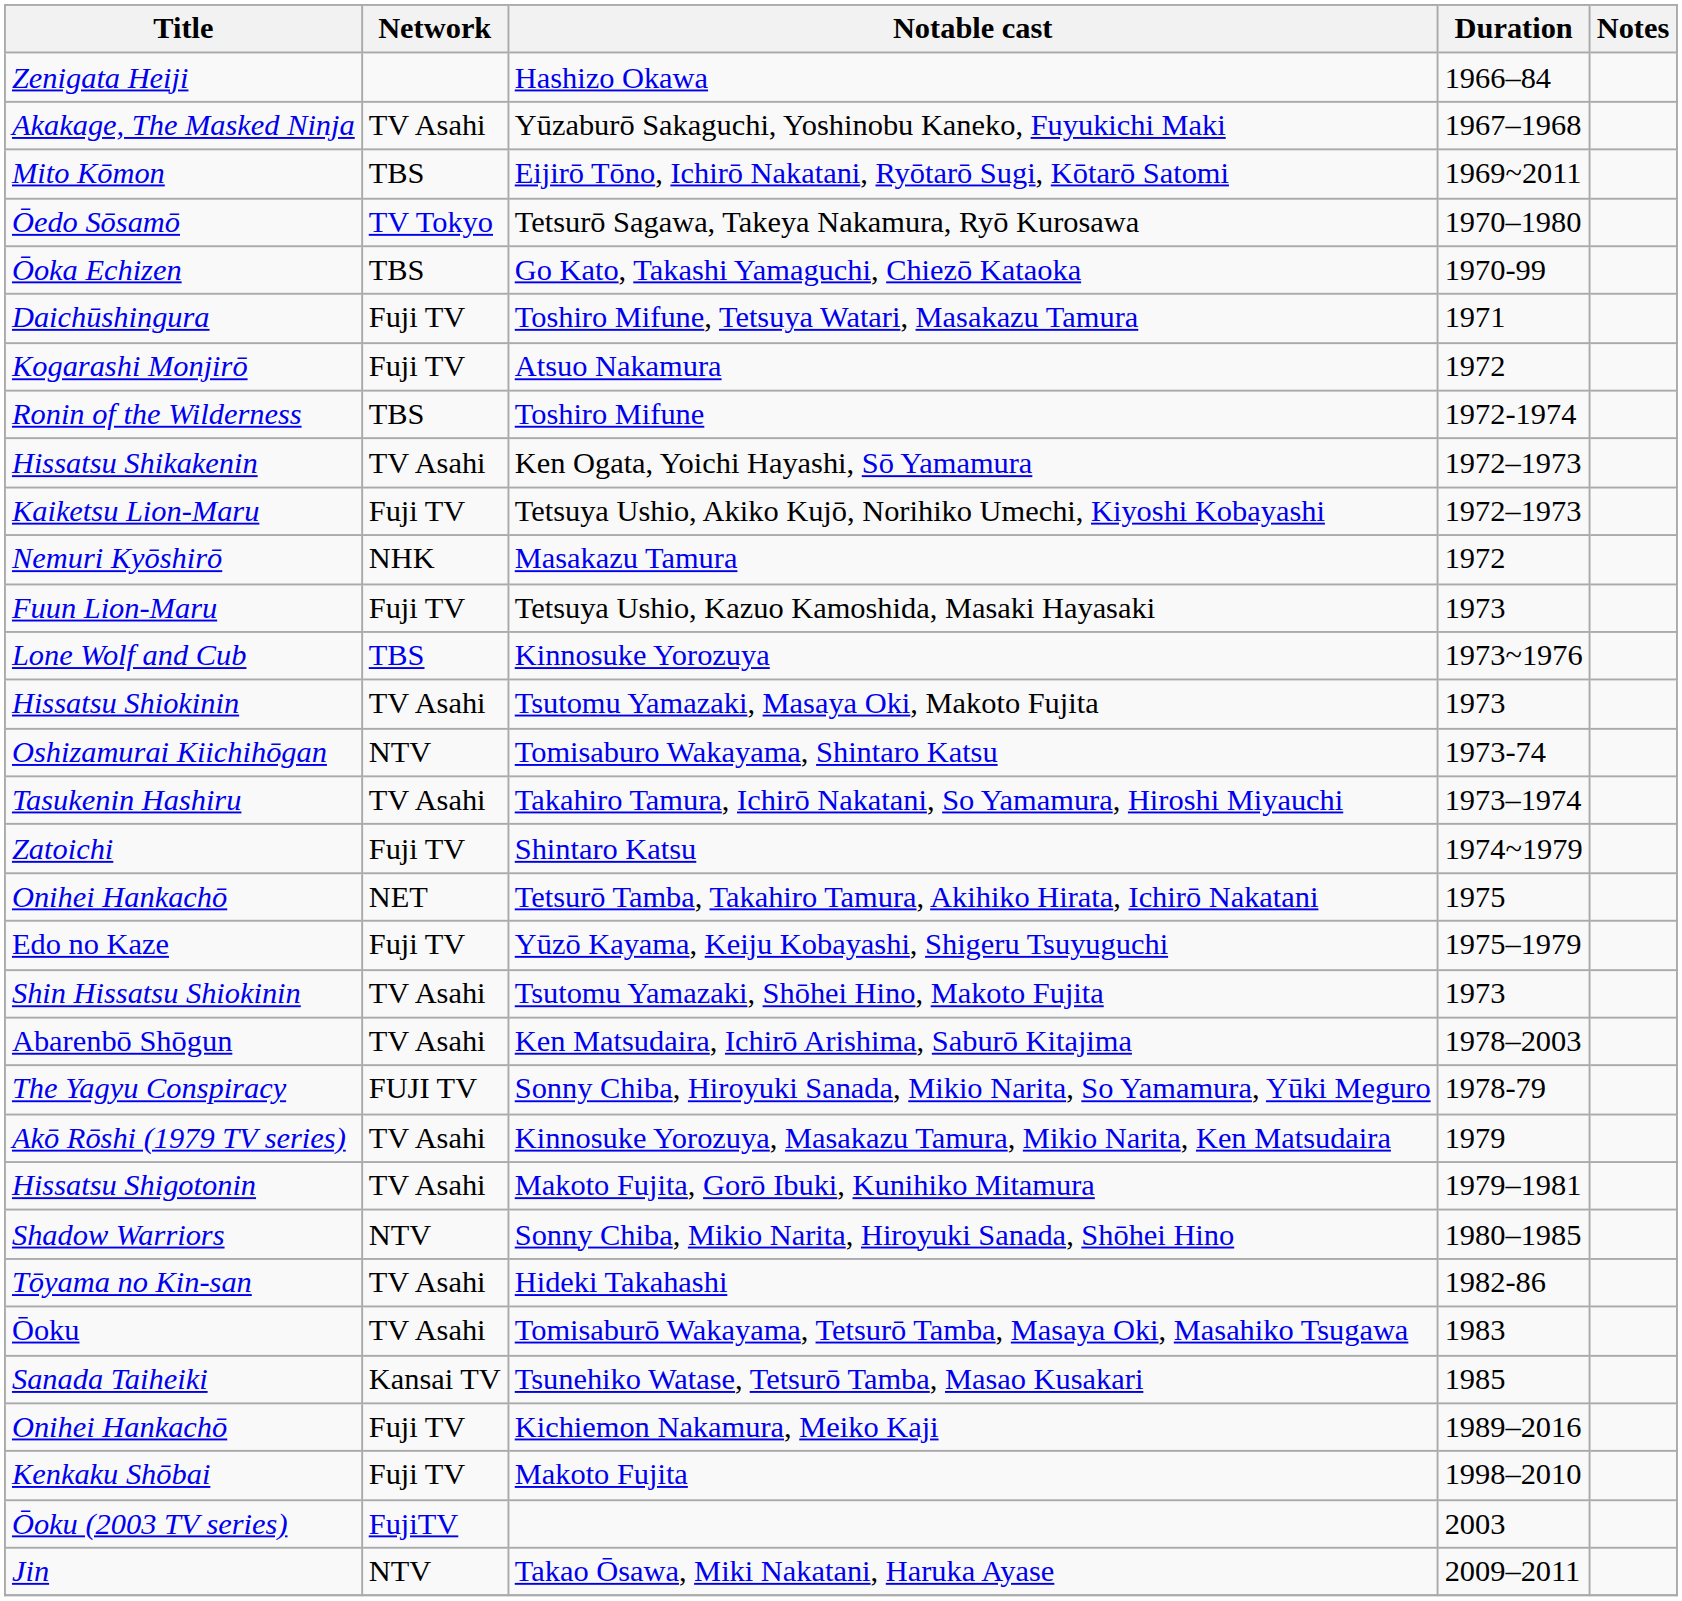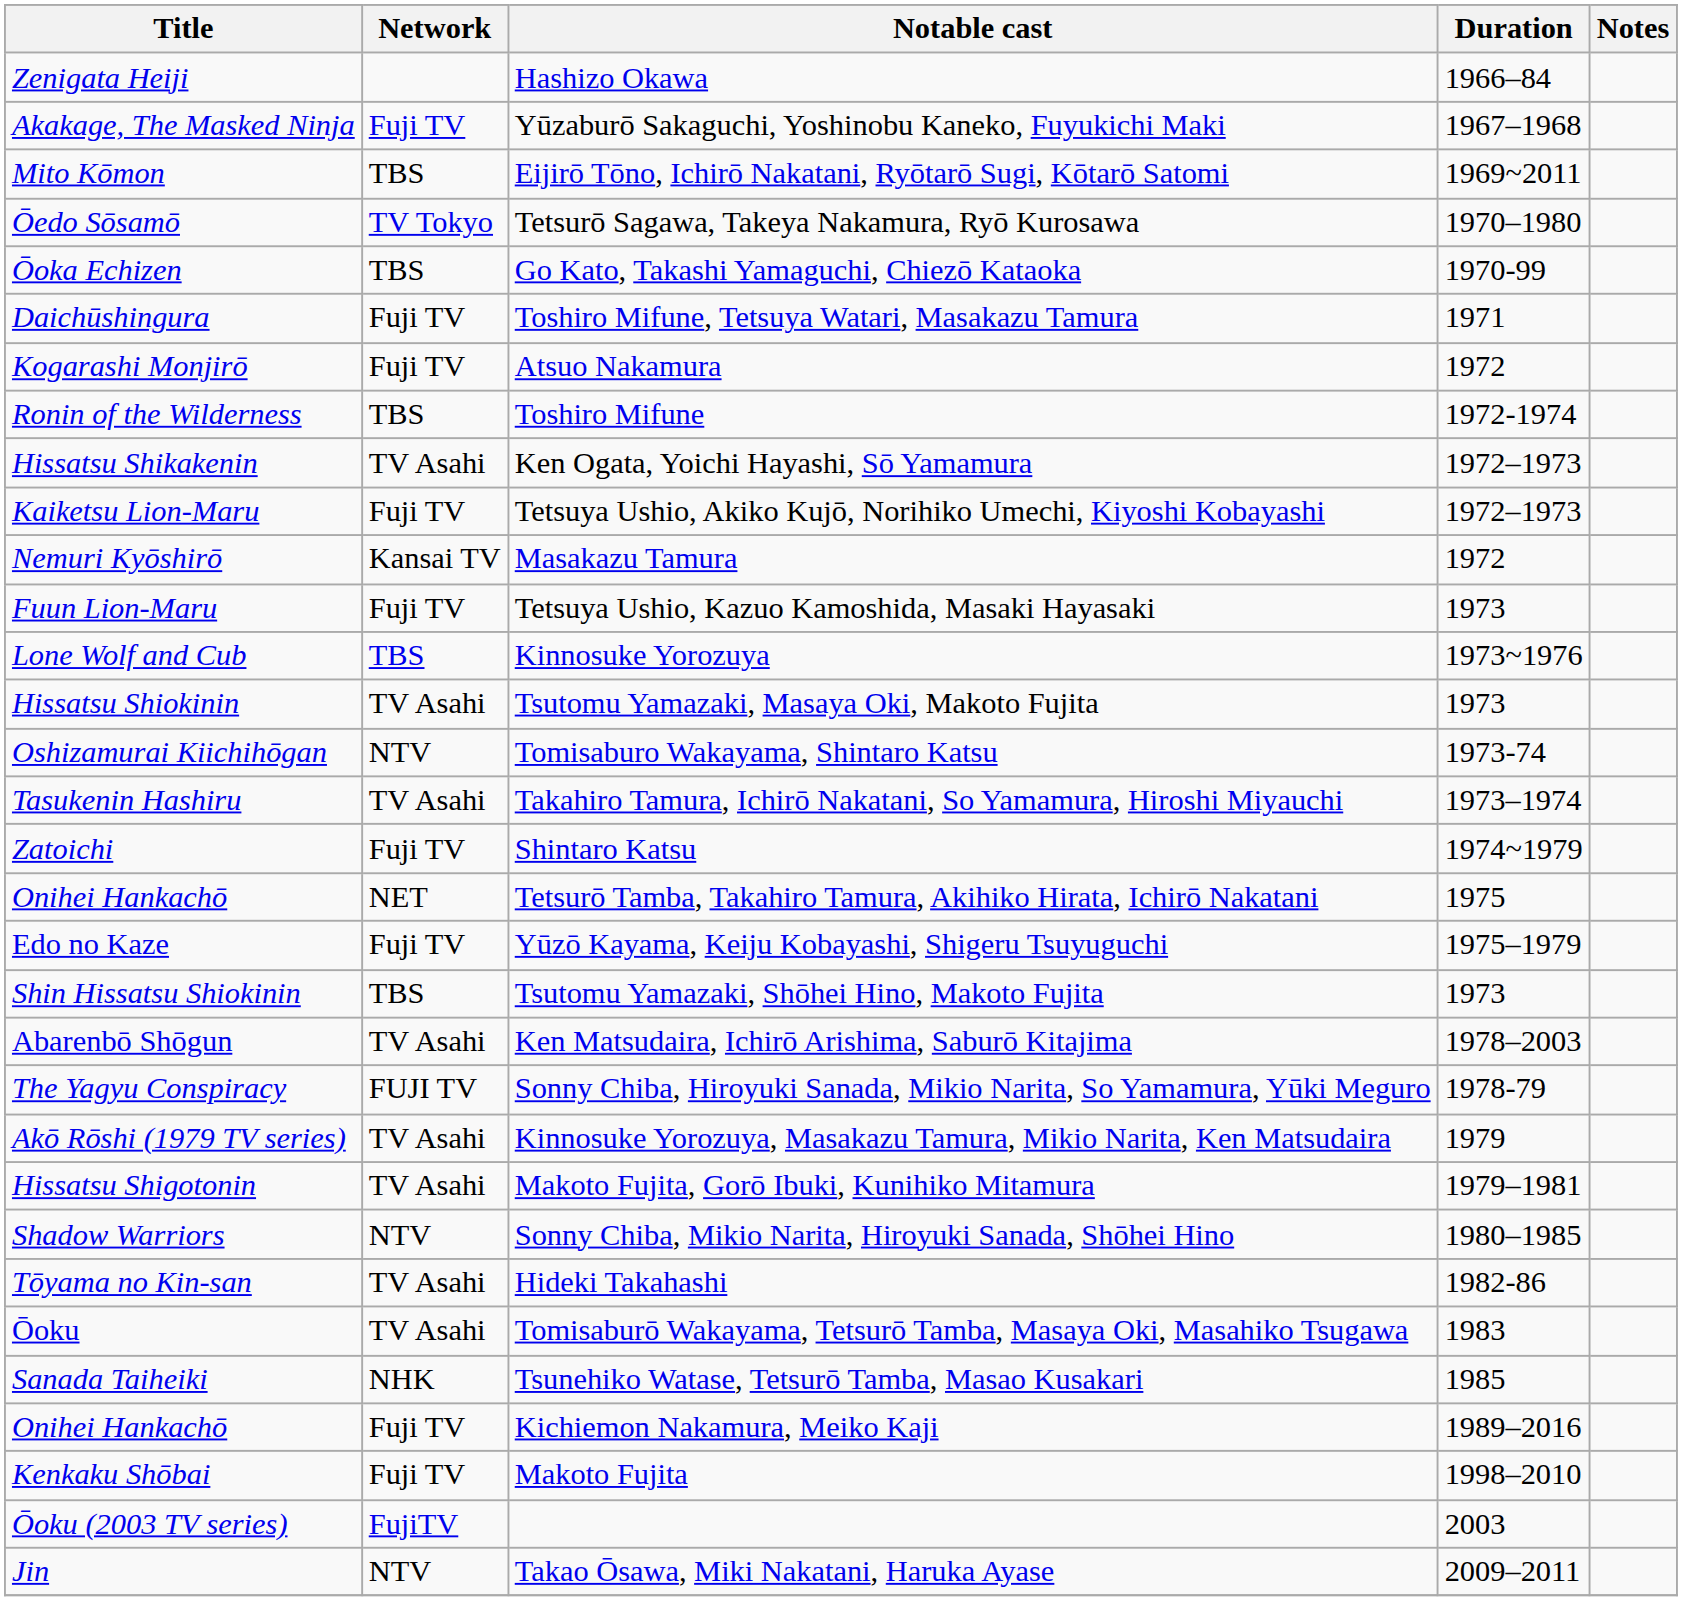 <table class="wikitable sortable">
 <tr>
 <th>Title</th>
 <th>Network</th>
 <th>Notable cast</th>
 <th>Duration</th>
 <th>Notes</th>
 </tr>
 <tr>
 <td><em><a href='#'>Zenigata Heiji</a></em></td>
 <td></td>
 <td><a href='#'>Hashizo Okawa</a></td>
 <td>1966–84</td>
 <td></td>
 </tr>
 <tr>
 <td><em><a href='#'>Akakage, The Masked Ninja</a></em></td>
-<td>TV Asahi</td>
+<td><a href='#'>Fuji TV</a></td>
 <td>Yūzaburō Sakaguchi, Yoshinobu Kaneko, <a href='#'>Fuyukichi Maki</a></td>
 <td>1967–1968</td>
 <td></td>
 </tr>
 <tr>
 <td><em><a href='#'>Mito Kōmon</a></em></td>
 <td>TBS</td>
 <td><a href='#'>Eijirō Tōno</a>, <a href='#'>Ichirō Nakatani</a>, <a href='#'>Ryōtarō Sugi</a>, <a href='#'>Kōtarō Satomi</a></td>
 <td>1969~2011</td>
 <td></td>
 </tr>
 <tr>
 <td><em><a href='#'>Ōedo Sōsamō</a></em></td>
 <td><a href='#'>TV Tokyo</a></td>
 <td>Tetsurō Sagawa, Takeya Nakamura, Ryō Kurosawa</td>
 <td>1970–1980</td>
 <td></td>
 </tr>
 <tr>
 <td><em><a href='#'>Ōoka Echizen</a></em></td>
 <td>TBS</td>
 <td><a href='#'>Go Kato</a>, <a href='#'>Takashi Yamaguchi</a>, <a href='#'>Chiezō Kataoka</a></td>
 <td>1970-99</td>
 <td></td>
 </tr>
 <tr>
 <td><em><a href='#'>Daichūshingura</a></em></td>
 <td>Fuji TV</td>
 <td><a href='#'>Toshiro Mifune</a>, <a href='#'>Tetsuya Watari</a>, <a href='#'>Masakazu Tamura</a></td>
 <td>1971</td>
 <td></td>
 </tr>
 <tr>
 <td><em><a href='#'>Kogarashi Monjirō</a></em></td>
 <td>Fuji TV</td>
 <td><a href='#'>Atsuo Nakamura</a></td>
 <td>1972</td>
 <td></td>
 </tr>
 <tr>
 <td><em><a href='#'>Ronin of the Wilderness</a></em></td>
 <td>TBS</td>
 <td><a href='#'>Toshiro Mifune</a></td>
 <td>1972-1974</td>
 <td></td>
 </tr>
 <tr>
 <td><em><a href='#'>Hissatsu Shikakenin</a></em></td>
 <td>TV Asahi</td>
 <td>Ken Ogata, Yoichi Hayashi, <a href='#'>Sō Yamamura</a></td>
 <td>1972–1973</td>
 <td></td>
 </tr>
 <tr>
 <td><em><a href='#'>Kaiketsu Lion-Maru</a></em></td>
 <td>Fuji TV</td>
 <td>Tetsuya Ushio, Akiko Kujō, Norihiko Umechi, <a href='#'>Kiyoshi Kobayashi</a></td>
 <td>1972–1973</td>
 <td></td>
 </tr>
 <tr>
 <td><em><a href='#'>Nemuri Kyōshirō</a></em></td>
-<td>NHK</td>
+<td>Kansai TV</td>
 <td><a href='#'>Masakazu Tamura</a></td>
 <td>1972</td>
 <td></td>
 </tr>
 <tr>
 <td><em><a href='#'>Fuun Lion-Maru</a></em></td>
 <td>Fuji TV</td>
 <td>Tetsuya Ushio, Kazuo Kamoshida, Masaki Hayasaki</td>
 <td>1973</td>
 <td></td>
 </tr>
 <tr>
 <td><em><a href='#'>Lone Wolf and Cub</a></em></td>
 <td><a href='#'>TBS</a></td>
 <td><a href='#'>Kinnosuke Yorozuya</a></td>
 <td>1973~1976</td>
 <td></td>
 </tr>
 <tr>
 <td><em><a href='#'>Hissatsu Shiokinin</a></em></td>
 <td>TV Asahi</td>
 <td><a href='#'>Tsutomu Yamazaki</a>, <a href='#'>Masaya Oki</a>, Makoto Fujita</td>
 <td>1973</td>
 <td></td>
 </tr>
 <tr>
 <td><em><a href='#'>Oshizamurai Kiichihōgan</a></em></td>
 <td>NTV</td>
 <td><a href='#'>Tomisaburo Wakayama</a>, <a href='#'>Shintaro Katsu</a></td>
 <td>1973-74</td>
 <td></td>
 </tr>
 <tr>
 <td><em><a href='#'>Tasukenin Hashiru</a></em></td>
 <td>TV Asahi</td>
 <td><a href='#'>Takahiro Tamura</a>, <a href='#'>Ichirō Nakatani</a>, <a href='#'>So Yamamura</a>, <a href='#'>Hiroshi Miyauchi</a></td>
 <td>1973–1974</td>
 <td></td>
 </tr>
 <tr>
 <td><em><a href='#'>Zatoichi</a></em></td>
 <td>Fuji TV</td>
 <td><a href='#'>Shintaro Katsu</a></td>
 <td>1974~1979</td>
 <td></td>
 </tr>
 <tr>
 <td><em><a href='#'>Onihei Hankachō</a></em></td>
 <td>NET</td>
 <td><a href='#'>Tetsurō Tamba</a>, <a href='#'>Takahiro Tamura</a>, <a href='#'>Akihiko Hirata</a>, <a href='#'>Ichirō Nakatani</a></td>
 <td>1975</td>
 <td></td>
 </tr>
 <tr>
 <td><a href='#'>Edo no Kaze</a></td>
 <td>Fuji TV</td>
 <td><a href='#'>Yūzō Kayama</a>, <a href='#'>Keiju Kobayashi</a>, <a href='#'>Shigeru Tsuyuguchi</a></td>
 <td>1975–1979</td>
 <td></td>
 </tr>
 <tr>
 <td><em><a href='#'>Shin Hissatsu Shiokinin</a></em></td>
-<td>TV Asahi</td>
+<td>TBS</td>
 <td><a href='#'>Tsutomu Yamazaki</a>, <a href='#'>Shōhei Hino</a>, <a href='#'>Makoto Fujita</a></td>
 <td>1973</td>
 <td></td>
 </tr>
 <tr>
 <td><a href='#'>Abarenbō Shōgun</a></td>
 <td>TV Asahi</td>
 <td><a href='#'>Ken Matsudaira</a>, <a href='#'>Ichirō Arishima</a>, <a href='#'>Saburō Kitajima</a></td>
 <td>1978–2003</td>
 <td></td>
 </tr>
 <tr>
 <td><em><a href='#'>The Yagyu Conspiracy</a></em></td>
 <td>FUJI TV</td>
 <td><a href='#'>Sonny Chiba</a>, <a href='#'>Hiroyuki Sanada</a>, <a href='#'>Mikio Narita</a>, <a href='#'>So Yamamura</a>, <a href='#'>Yūki Meguro</a></td>
 <td>1978-79</td>
 <td></td>
 </tr>
 <tr>
 <td><em><a href='#'>Akō Rōshi (1979 TV series)</a></em></td>
 <td>TV Asahi</td>
 <td><a href='#'>Kinnosuke Yorozuya</a>, <a href='#'>Masakazu Tamura</a>, <a href='#'>Mikio Narita</a>, <a href='#'>Ken Matsudaira</a></td>
 <td>1979</td>
 <td></td>
 </tr>
 <tr>
 <td><em><a href='#'>Hissatsu Shigotonin</a></em></td>
 <td>TV Asahi</td>
 <td><a href='#'>Makoto Fujita</a>, <a href='#'>Gorō Ibuki</a>, <a href='#'>Kunihiko Mitamura</a></td>
 <td>1979–1981</td>
 <td></td>
 </tr>
 <tr>
 <td><em><a href='#'>Shadow Warriors</a></em></td>
 <td>NTV</td>
 <td><a href='#'>Sonny Chiba</a>, <a href='#'>Mikio Narita</a>, <a href='#'>Hiroyuki Sanada</a>, <a href='#'>Shōhei Hino</a></td>
 <td>1980–1985</td>
 <td></td>
 </tr>
 <tr>
 <td><em><a href='#'>Tōyama no Kin-san</a></em></td>
 <td>TV Asahi</td>
 <td><a href='#'>Hideki Takahashi</a></td>
 <td>1982-86</td>
 <td></td>
 </tr>
 <tr>
 <td><a href='#'>Ōoku</a></td>
 <td>TV Asahi</td>
 <td><a href='#'>Tomisaburō Wakayama</a>, <a href='#'>Tetsurō Tamba</a>, <a href='#'>Masaya Oki</a>, <a href='#'>Masahiko Tsugawa</a></td>
 <td>1983</td>
 <td></td>
 </tr>
 <tr>
 <td><em><a href='#'>Sanada Taiheiki</a></em></td>
-<td>Kansai TV</td>
+<td>NHK</td>
 <td><a href='#'>Tsunehiko Watase</a>, <a href='#'>Tetsurō Tamba</a>, <a href='#'>Masao Kusakari</a></td>
 <td>1985</td>
 <td></td>
 </tr>
 <tr>
 <td><em><a href='#'>Onihei Hankachō</a></em></td>
 <td>Fuji TV</td>
 <td><a href='#'>Kichiemon Nakamura</a>, <a href='#'>Meiko Kaji</a></td>
 <td>1989–2016</td>
 <td></td>
 </tr>
 <tr>
 <td><em><a href='#'>Kenkaku Shōbai</a></em></td>
 <td>Fuji TV</td>
 <td><a href='#'>Makoto Fujita</a></td>
 <td>1998–2010</td>
 <td></td>
 </tr>
 <tr>
 <td><em><a href='#'>Ōoku (2003 TV series)</a></em></td>
 <td><a href='#'>FujiTV</a></td>
 <td></td>
 <td>2003</td>
 <td></td>
 </tr>
 <tr>
 <td><em><a href='#'>Jin</a></em></td>
 <td>NTV</td>
 <td><a href='#'>Takao Ōsawa</a>, <a href='#'>Miki Nakatani</a>, <a href='#'>Haruka Ayase</a></td>
 <td>2009–2011</td>
 <td></td>
 </tr>
 <tr>
 </tr>
 </table>
